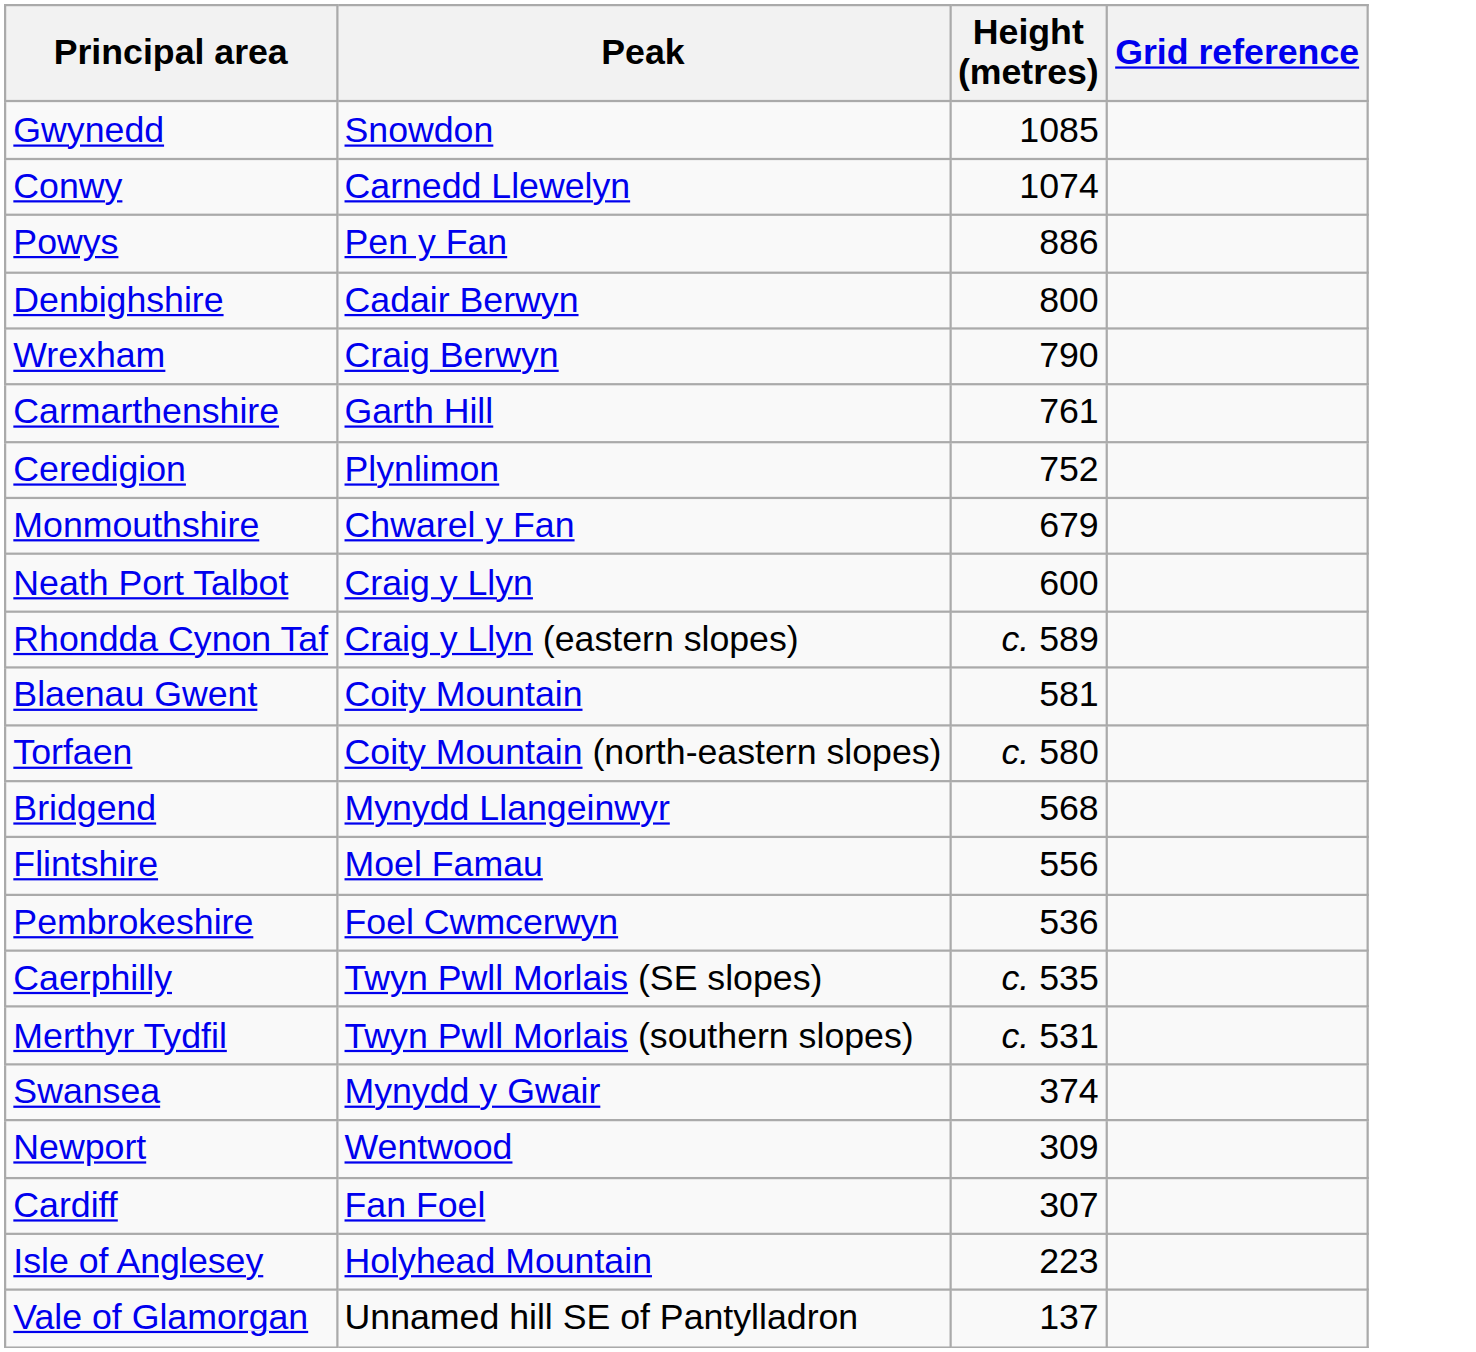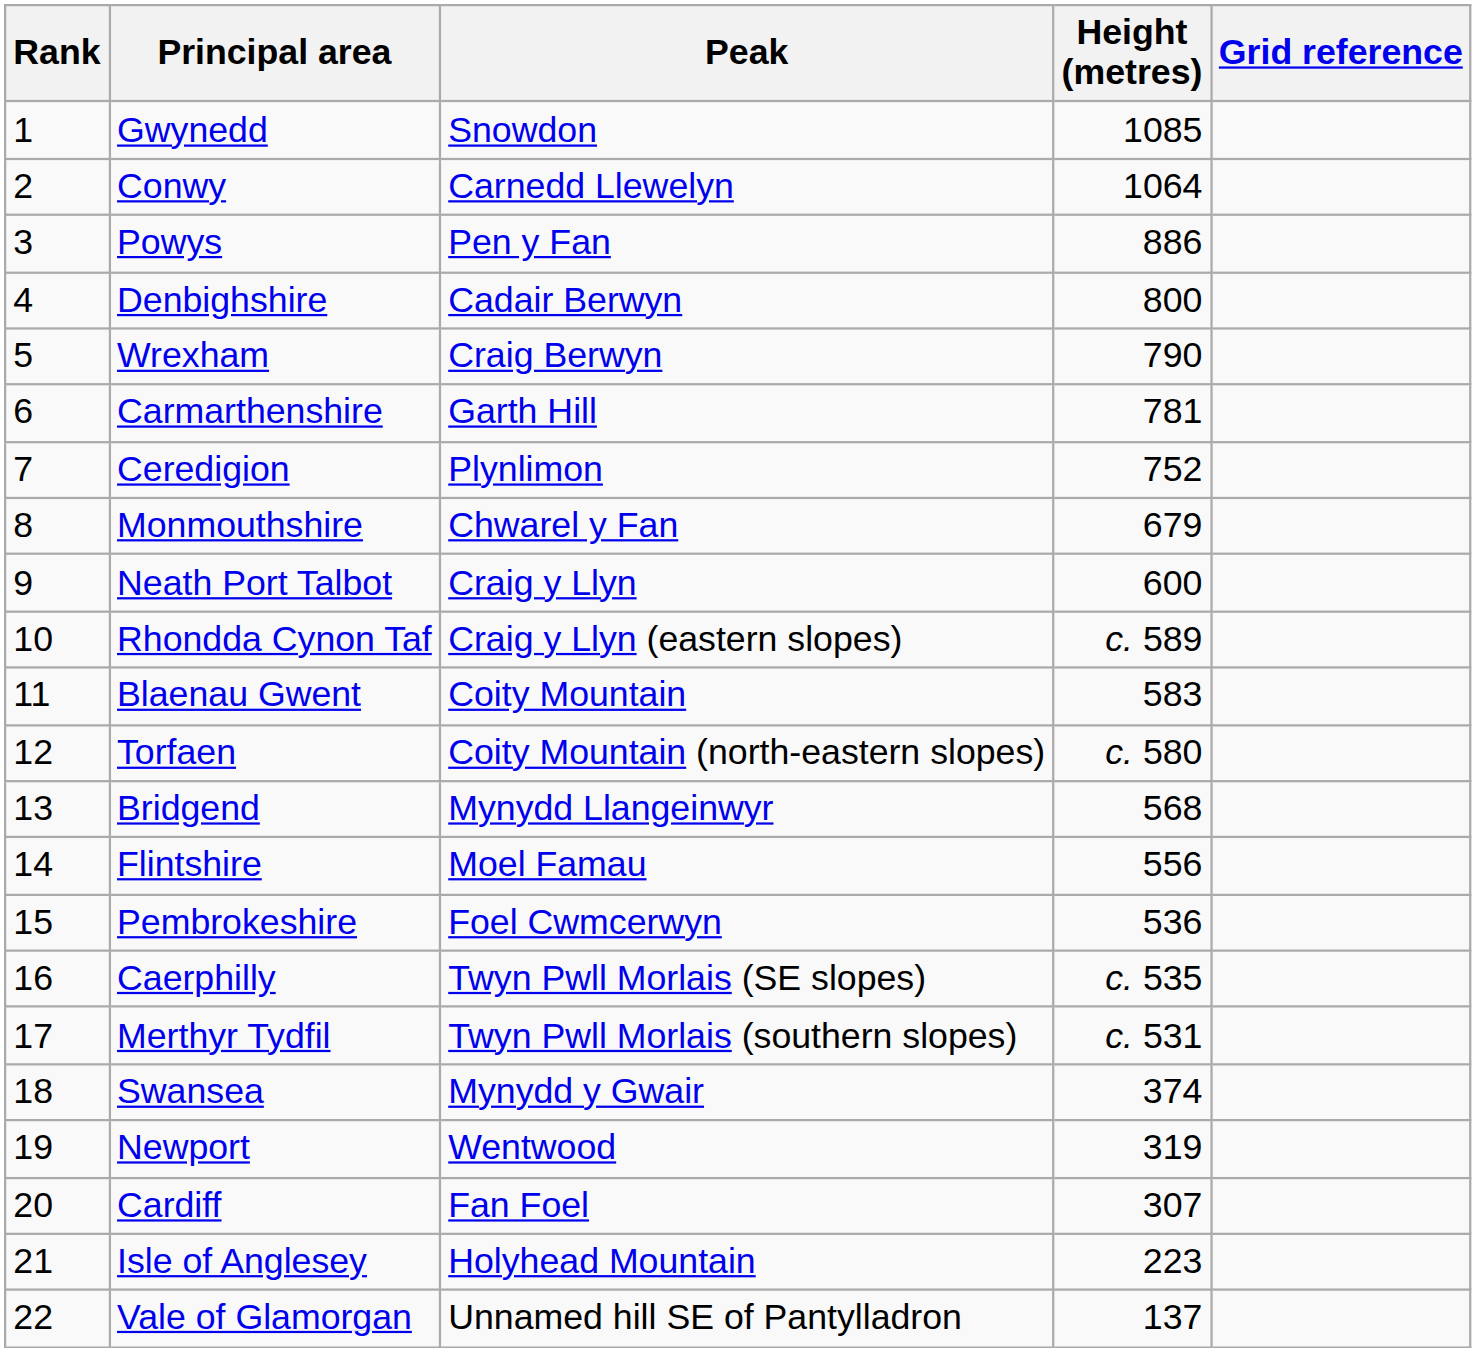 <table class="wikitable">
 <tr>
+<th>Rank</th>
 <th>Principal area</th>
 <th>Peak</th>
 <th>Height<br>(metres)</th>
 <th><a href='#'>Grid reference</a></th>
 </tr>
 <tr>
+<td>1</td>
 <td><a href='#'>Gwynedd</a></td>
 <td><a href='#'>Snowdon</a></td>
 <td align=right>1085</td>
 <td></td>
 </tr>
 <tr>
+<td>2</td>
 <td><a href='#'>Conwy</a></td>
 <td><a href='#'>Carnedd Llewelyn</a></td>
-<td align=right>1074</td>
+<td align=right>1064</td>
 <td></td>
 </tr>
 <tr>
+<td>3</td>
 <td><a href='#'>Powys</a></td>
 <td><a href='#'>Pen y Fan</a></td>
 <td align=right>886</td>
 <td></td>
 </tr>
 <tr>
+<td>4</td>
 <td><a href='#'>Denbighshire</a></td>
 <td><a href='#'>Cadair Berwyn</a></td>
 <td align=right>800</td>
 <td></td>
 </tr>
 <tr>
+<td>5</td>
 <td><a href='#'>Wrexham</a></td>
 <td><a href='#'>Craig Berwyn</a></td>
 <td align=right>790</td>
 <td></td>
 </tr>
 <tr>
+<td>6</td>
 <td><a href='#'>Carmarthenshire</a></td>
 <td><a href='#'>Garth Hill</a></td>
-<td align=right>761</td>
+<td align=right>781</td>
 <td></td>
 </tr>
 <tr>
+<td>7</td>
 <td><a href='#'>Ceredigion</a></td>
 <td><a href='#'>Plynlimon</a></td>
 <td align=right>752</td>
 <td></td>
 </tr>
 <tr>
+<td>8</td>
 <td><a href='#'>Monmouthshire</a></td>
 <td><a href='#'>Chwarel y Fan</a></td>
 <td align=right>679</td>
 <td></td>
 </tr>
 <tr>
+<td>9</td>
 <td><a href='#'>Neath Port Talbot</a></td>
 <td><a href='#'>Craig y Llyn</a></td>
 <td align=right>600</td>
 <td></td>
 </tr>
 <tr>
+<td>10</td>
 <td><a href='#'>Rhondda Cynon Taf</a></td>
 <td><a href='#'>Craig y Llyn</a> (eastern slopes)</td>
 <td align=right><em>c.</em> 589</td>
 <td></td>
 </tr>
 <tr>
+<td>11</td>
 <td><a href='#'>Blaenau Gwent</a></td>
 <td><a href='#'>Coity Mountain</a></td>
-<td align=right>581</td>
+<td align=right>583</td>
 <td></td>
 </tr>
 <tr>
+<td>12</td>
 <td><a href='#'>Torfaen</a></td>
 <td><a href='#'>Coity Mountain</a> (north-eastern slopes)</td>
 <td align=right><em>c.</em> 580</td>
 <td></td>
 </tr>
 <tr>
+<td>13</td>
 <td><a href='#'>Bridgend</a></td>
 <td><a href='#'>Mynydd Llangeinwyr</a></td>
 <td align=right>568</td>
 <td></td>
 </tr>
 <tr>
+<td>14</td>
 <td><a href='#'>Flintshire</a></td>
 <td><a href='#'>Moel Famau</a></td>
 <td align=right>556</td>
 <td></td>
 </tr>
 <tr>
+<td>15</td>
 <td><a href='#'>Pembrokeshire</a></td>
 <td><a href='#'>Foel Cwmcerwyn</a></td>
 <td align=right>536</td>
 <td></td>
 </tr>
 <tr>
+<td>16</td>
 <td><a href='#'>Caerphilly</a></td>
 <td><a href='#'>Twyn Pwll Morlais</a> (SE slopes)</td>
 <td align=right><em>c.</em> 535</td>
 <td></td>
 </tr>
 <tr>
+<td>17</td>
 <td><a href='#'>Merthyr Tydfil</a></td>
 <td><a href='#'>Twyn Pwll Morlais</a> (southern slopes)</td>
 <td align=right><em>c.</em> 531</td>
 <td></td>
 </tr>
 <tr>
+<td>18</td>
 <td><a href='#'>Swansea</a></td>
 <td><a href='#'>Mynydd y Gwair</a></td>
 <td align=right>374</td>
 <td></td>
 </tr>
 <tr>
+<td>19</td>
 <td><a href='#'>Newport</a></td>
 <td><a href='#'>Wentwood</a></td>
-<td align=right>309</td>
+<td align=right>319</td>
 <td></td>
 </tr>
 <tr>
+<td>20</td>
 <td><a href='#'>Cardiff</a></td>
 <td><a href='#'>Fan Foel</a></td>
 <td align=right>307</td>
 <td></td>
 </tr>
 <tr>
+<td>21</td>
 <td><a href='#'>Isle of Anglesey</a></td>
 <td><a href='#'>Holyhead Mountain</a></td>
 <td align=right>223</td>
 <td></td>
 </tr>
 <tr>
+<td>22</td>
 <td><a href='#'>Vale of Glamorgan</a></td>
 <td>Unnamed hill SE of Pantylladron</td>
 <td align=right>137</td>
 <td></td>
 </tr>
 </table>
